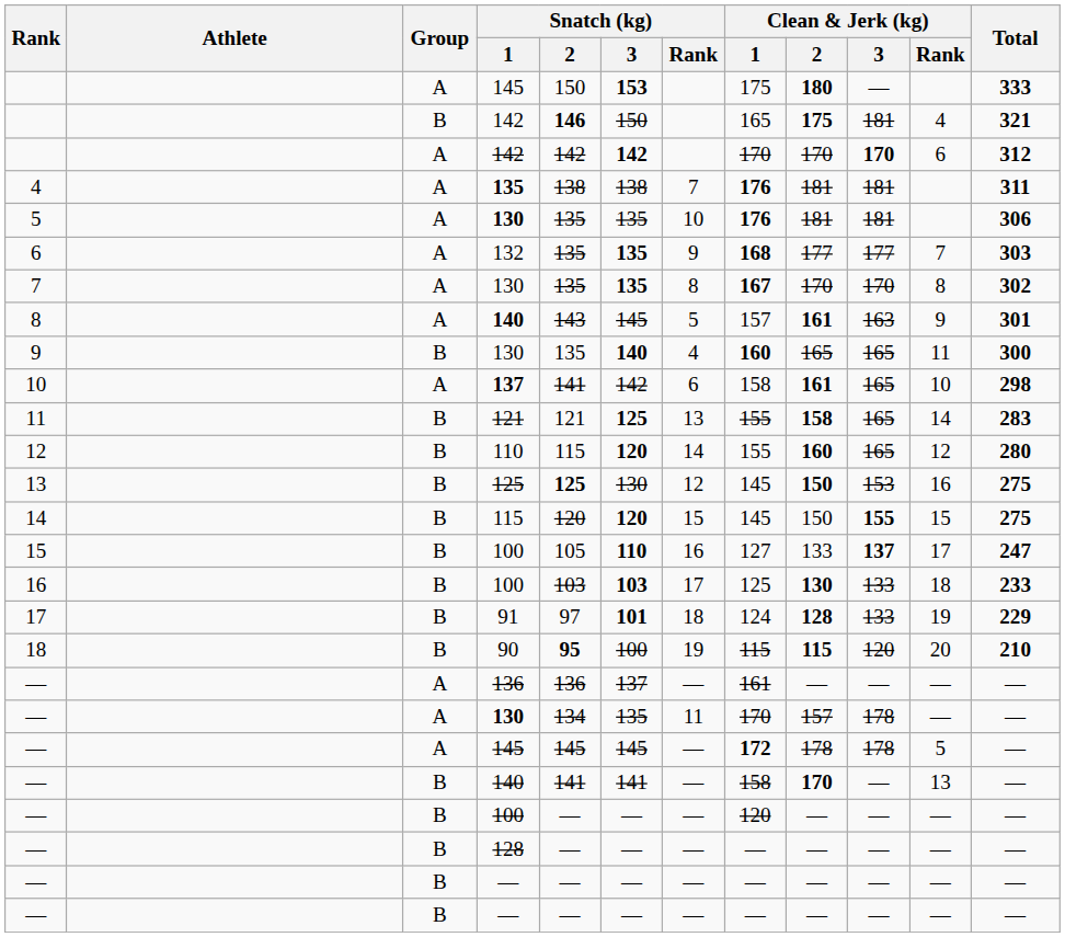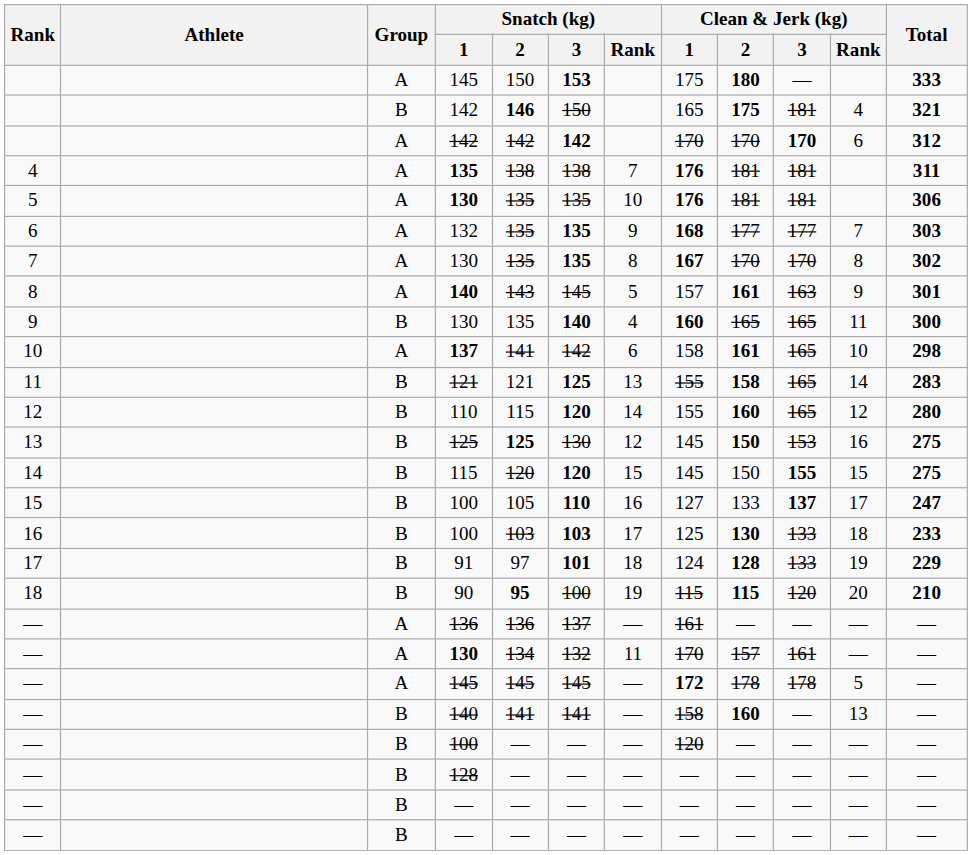 <table class = "wikitable" style="text-align:center;">
 <tr>
 <th rowspan=2 width=40>Rank</th>
 <th rowspan=2 width=250>Athlete</th>
 <th rowspan=2 width=50>Group</th>
 <th colspan=4>Snatch (kg)</th>
 <th colspan=4>Clean & Jerk (kg)</th>
 <th rowspan=2 width=60>Total</th>
 </tr>
 <tr>
 <th width=40>1</th>
 <th width=40>2</th>
 <th width=40>3</th>
 <th width=40>Rank</th>
 <th width=40>1</th>
 <th width=40>2</th>
 <th width=40>3</th>
 <th width=40>Rank</th>
 </tr>
 <tr>
 <td></td>
 <td align=left></td>
 <td>A</td>
 <td>145</td>
 <td>150</td>
 <td><strong>153</strong></td>
 <td></td>
 <td>175</td>
 <td><strong>180</strong></td>
 <td>—</td>
 <td></td>
 <td><strong>333</strong></td>
 </tr>
 <tr>
 <td></td>
 <td align=left></td>
 <td>B</td>
 <td>142</td>
 <td><strong>146</strong></td>
 <td><s>150</s></td>
 <td></td>
 <td>165</td>
 <td><strong>175</strong></td>
 <td><s>181</s></td>
 <td>4</td>
 <td><strong>321</strong></td>
 </tr>
 <tr>
 <td></td>
 <td align=left></td>
 <td>A</td>
 <td><s>142</s></td>
 <td><s>142</s></td>
 <td><strong>142</strong></td>
 <td></td>
 <td><s>170</s></td>
 <td><s>170</s></td>
 <td><strong>170</strong></td>
 <td>6</td>
 <td><strong>312</strong></td>
 </tr>
 <tr>
 <td>4</td>
 <td align=left></td>
 <td>A</td>
 <td><strong>135</strong></td>
 <td><s>138</s></td>
 <td><s>138</s></td>
 <td>7</td>
 <td><strong>176</strong></td>
 <td><s>181</s></td>
 <td><s>181</s></td>
 <td></td>
 <td><strong>311</strong></td>
 </tr>
 <tr>
 <td>5</td>
 <td align=left></td>
 <td>A</td>
 <td><strong>130</strong></td>
 <td><s>135</s></td>
 <td><s>135</s></td>
 <td>10</td>
 <td><strong>176</strong></td>
 <td><s>181</s></td>
 <td><s>181</s></td>
 <td></td>
 <td><strong>306</strong></td>
 </tr>
 <tr>
 <td>6</td>
 <td align=left></td>
 <td>A</td>
 <td>132</td>
 <td><s>135</s></td>
 <td><strong>135</strong></td>
 <td>9</td>
 <td><strong>168</strong></td>
 <td><s>177</s></td>
 <td><s>177</s></td>
 <td>7</td>
 <td><strong>303</strong></td>
 </tr>
 <tr>
 <td>7</td>
 <td align=left></td>
 <td>A</td>
 <td>130</td>
 <td><s>135</s></td>
 <td><strong>135</strong></td>
 <td>8</td>
 <td><strong>167</strong></td>
 <td><s>170</s></td>
 <td><s>170</s></td>
 <td>8</td>
 <td><strong>302</strong></td>
 </tr>
 <tr>
 <td>8</td>
 <td align=left></td>
 <td>A</td>
 <td><strong>140</strong></td>
 <td><s>143</s></td>
 <td><s>145</s></td>
 <td>5</td>
 <td>157</td>
 <td><strong>161</strong></td>
 <td><s>163</s></td>
 <td>9</td>
 <td><strong>301</strong></td>
 </tr>
 <tr>
 <td>9</td>
 <td align=left></td>
 <td>B</td>
 <td>130</td>
 <td>135</td>
 <td><strong>140</strong></td>
 <td>4</td>
 <td><strong>160</strong></td>
 <td><s>165</s></td>
 <td><s>165</s></td>
 <td>11</td>
 <td><strong>300</strong></td>
 </tr>
 <tr>
 <td>10</td>
 <td align=left></td>
 <td>A</td>
 <td><strong>137</strong></td>
 <td><s>141</s></td>
 <td><s>142</s></td>
 <td>6</td>
 <td>158</td>
 <td><strong>161</strong></td>
 <td><s>165</s></td>
 <td>10</td>
 <td><strong>298</strong></td>
 </tr>
 <tr>
 <td>11</td>
 <td align=left></td>
 <td>B</td>
 <td><s>121</s></td>
 <td>121</td>
 <td><strong>125</strong></td>
 <td>13</td>
 <td><s>155</s></td>
 <td><strong>158</strong></td>
 <td><s>165</s></td>
 <td>14</td>
 <td><strong>283</strong></td>
 </tr>
 <tr>
 <td>12</td>
 <td align=left></td>
 <td>B</td>
 <td>110</td>
 <td>115</td>
 <td><strong>120</strong></td>
 <td>14</td>
 <td>155</td>
 <td><strong>160</strong></td>
 <td><s>165</s></td>
 <td>12</td>
 <td><strong>280</strong></td>
 </tr>
 <tr>
 <td>13</td>
 <td align=left></td>
 <td>B</td>
 <td><s>125</s></td>
 <td><strong>125</strong></td>
 <td><s>130</s></td>
 <td>12</td>
 <td>145</td>
 <td><strong>150</strong></td>
 <td><s>153</s></td>
 <td>16</td>
 <td><strong>275</strong></td>
 </tr>
 <tr>
 <td>14</td>
 <td align=left></td>
 <td>B</td>
 <td>115</td>
 <td><s>120</s></td>
 <td><strong>120</strong></td>
 <td>15</td>
 <td>145</td>
 <td>150</td>
 <td><strong>155</strong></td>
 <td>15</td>
 <td><strong>275</strong></td>
 </tr>
 <tr>
 <td>15</td>
 <td align=left></td>
 <td>B</td>
 <td>100</td>
 <td>105</td>
 <td><strong>110</strong></td>
 <td>16</td>
 <td>127</td>
 <td>133</td>
 <td><strong>137</strong></td>
 <td>17</td>
 <td><strong>247</strong></td>
 </tr>
 <tr>
 <td>16</td>
 <td align=left></td>
 <td>B</td>
 <td>100</td>
 <td><s>103</s></td>
 <td><strong>103</strong></td>
 <td>17</td>
 <td>125</td>
 <td><strong>130</strong></td>
 <td><s>133</s></td>
 <td>18</td>
 <td><strong>233</strong></td>
 </tr>
 <tr>
 <td>17</td>
 <td align=left></td>
 <td>B</td>
 <td>91</td>
 <td>97</td>
 <td><strong>101</strong></td>
 <td>18</td>
 <td>124</td>
 <td><strong>128</strong></td>
 <td><s>133</s></td>
 <td>19</td>
 <td><strong>229</strong></td>
 </tr>
 <tr>
 <td>18</td>
 <td align=left></td>
 <td>B</td>
 <td>90</td>
 <td><strong>95</strong></td>
 <td><s>100</s></td>
 <td>19</td>
 <td><s>115</s></td>
 <td><strong>115</strong></td>
 <td><s>120</s></td>
 <td>20</td>
 <td><strong>210</strong></td>
 </tr>
 <tr>
 <td>—</td>
 <td align=left></td>
 <td>A</td>
 <td><s>136</s></td>
 <td><s>136</s></td>
 <td><s>137</s></td>
 <td>—</td>
 <td><s>161</s></td>
 <td>—</td>
 <td>—</td>
 <td>—</td>
 <td>—</td>
 </tr>
 <tr>
 <td>—</td>
 <td align=left></td>
 <td>A</td>
 <td><strong>130</strong></td>
 <td><s>134</s></td>
-<td><s>135</s></td>
+<td><s>132</s></td>
 <td>11</td>
 <td><s>170</s></td>
 <td><s>157</s></td>
-<td><s>178</s></td>
+<td><s>161</s></td>
 <td>—</td>
 <td>—</td>
 </tr>
 <tr>
 <td>—</td>
 <td align=left></td>
 <td>A</td>
 <td><s>145</s></td>
 <td><s>145</s></td>
 <td><s>145</s></td>
 <td>—</td>
 <td><strong>172</strong></td>
 <td><s>178</s></td>
 <td><s>178</s></td>
 <td>5</td>
 <td>—</td>
 </tr>
 <tr>
 <td>—</td>
 <td align=left></td>
 <td>B</td>
 <td><s>140</s></td>
 <td><s>141</s></td>
 <td><s>141</s></td>
 <td>—</td>
 <td><s>158</s></td>
-<td><strong>170</strong></td>
+<td><strong>160</strong></td>
 <td>—</td>
 <td>13</td>
 <td>—</td>
 </tr>
 <tr>
 <td>—</td>
 <td align=left></td>
 <td>B</td>
 <td><s>100</s></td>
 <td>—</td>
 <td>—</td>
 <td>—</td>
 <td><s>120</s></td>
 <td>—</td>
 <td>—</td>
 <td>—</td>
 <td>—</td>
 </tr>
 <tr>
 <td>—</td>
 <td align=left></td>
 <td>B</td>
 <td><s>128</s></td>
 <td>—</td>
 <td>—</td>
 <td>—</td>
 <td>—</td>
 <td>—</td>
 <td>—</td>
 <td>—</td>
 <td>—</td>
 </tr>
 <tr>
 <td>—</td>
 <td align=left></td>
 <td>B</td>
 <td>—</td>
 <td>—</td>
 <td>—</td>
 <td>—</td>
 <td>—</td>
 <td>—</td>
 <td>—</td>
 <td>—</td>
 <td>—</td>
 </tr>
 <tr>
 <td>—</td>
 <td align=left></td>
 <td>B</td>
 <td>—</td>
 <td>—</td>
 <td>—</td>
 <td>—</td>
 <td>—</td>
 <td>—</td>
 <td>—</td>
 <td>—</td>
 <td>—</td>
 </tr>
 </table>
